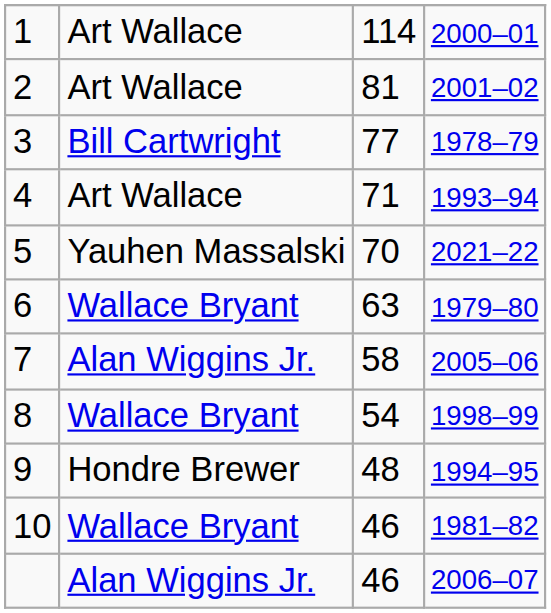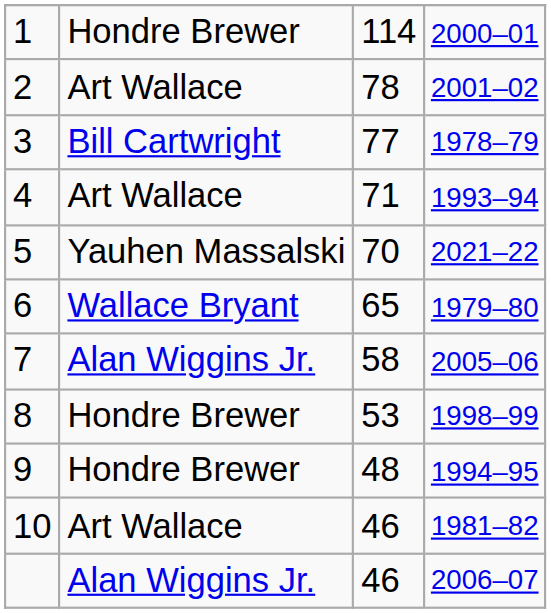 <table class="wikitable">
 <tr>
 </tr>
 <tr>
 <td>1</td>
-<td>Art Wallace</td>
+<td>Hondre Brewer</td>
 <td>114</td>
 <td style="font-size:80%;"><a href='#'>2000–01</a></td>
 </tr>
 <tr>
 <td>2</td>
 <td>Art Wallace</td>
-<td>81</td>
+<td>78</td>
 <td style="font-size:80%;"><a href='#'>2001–02</a></td>
 </tr>
 <tr>
 <td>3</td>
 <td><a href='#'>Bill Cartwright</a></td>
 <td>77</td>
 <td style="font-size:80%;"><a href='#'>1978–79</a></td>
 </tr>
 <tr>
 <td>4</td>
 <td>Art Wallace</td>
 <td>71</td>
 <td style="font-size:80%;"><a href='#'>1993–94</a></td>
 </tr>
 <tr>
 <td>5</td>
 <td>Yauhen Massalski</td>
 <td>70</td>
 <td style="font-size:80%;"><a href='#'>2021–22</a></td>
 </tr>
 <tr>
 <td>6</td>
 <td><a href='#'>Wallace Bryant</a></td>
-<td>63</td>
+<td>65</td>
 <td style="font-size:80%;"><a href='#'>1979–80</a></td>
 </tr>
 <tr>
 <td>7</td>
 <td><a href='#'>Alan Wiggins Jr.</a></td>
 <td>58</td>
 <td style="font-size:80%;"><a href='#'>2005–06</a></td>
 </tr>
 <tr>
 <td>8</td>
-<td><a href='#'>Wallace Bryant</a></td>
-<td>54</td>
+<td>Hondre Brewer</td>
+<td>53</td>
 <td style="font-size:80%;"><a href='#'>1998–99</a></td>
 </tr>
 <tr>
 <td>9</td>
 <td>Hondre Brewer</td>
 <td>48</td>
 <td style="font-size:80%;"><a href='#'>1994–95</a></td>
 </tr>
 <tr>
 <td>10</td>
-<td><a href='#'>Wallace Bryant</a></td>
+<td>Art Wallace</td>
 <td>46</td>
 <td style="font-size:80%;"><a href='#'>1981–82</a></td>
 </tr>
 <tr>
 <td></td>
 <td><a href='#'>Alan Wiggins Jr.</a></td>
 <td>46</td>
 <td style="font-size:80%;"><a href='#'>2006–07</a></td>
 </tr>
 </table>
